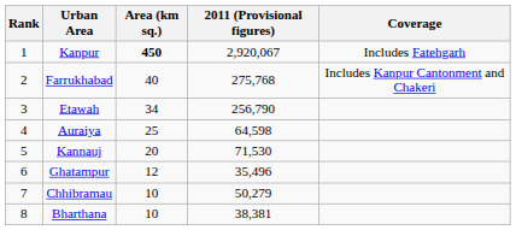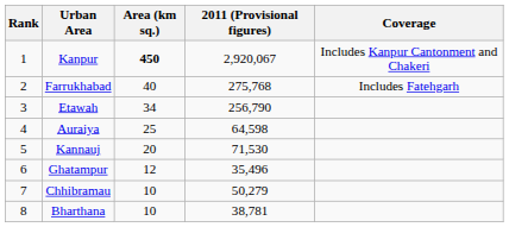 <table class="wikitable" style="text-align:center;">
 <tr>
 <th>Rank</th>
 <th>Urban Area</th>
 <th>Area (km sq.)</th>
 <th>2011 (Provisional figures)</th>
 <th>Coverage</th>
 </tr>
 <tr>
 <td>1</td>
 <td><a href='#'>Kanpur</a></td>
 <td><strong>450</strong></td>
 <td>2,920,067</td>
-<td>Includes <a href='#'>Fatehgarh</a></td>
+<td>Includes <a href='#'>Kanpur Cantonment</a> and <a href='#'>Chakeri</a></td>
 </tr>
 <tr>
 <td>2</td>
 <td><a href='#'>Farrukhabad</a></td>
 <td>40</td>
 <td>275,768</td>
-<td>Includes <a href='#'>Kanpur Cantonment</a> and <a href='#'>Chakeri</a></td>
+<td>Includes <a href='#'>Fatehgarh</a></td>
 </tr>
 <tr>
 <td>3</td>
 <td><a href='#'>Etawah</a></td>
 <td>34</td>
 <td>256,790</td>
 <td></td>
 </tr>
 <tr>
 <td>4</td>
 <td><a href='#'>Auraiya</a></td>
 <td>25</td>
 <td>64,598</td>
 <td></td>
 </tr>
 <tr>
 <td>5</td>
 <td><a href='#'>Kannauj</a></td>
 <td>20</td>
 <td>71,530</td>
 <td></td>
 </tr>
 <tr>
 <td>6</td>
 <td><a href='#'>Ghatampur </a></td>
 <td>12</td>
 <td>35,496</td>
 <td></td>
 </tr>
 <tr>
 <td>7</td>
 <td><a href='#'>Chhibramau</a></td>
 <td>10</td>
 <td>50,279</td>
 <td></td>
 </tr>
 <tr>
 <td>8</td>
 <td><a href='#'>Bharthana</a></td>
 <td>10</td>
-<td>38,381</td>
+<td>38,781</td>
 <td></td>
 </tr>
 </table>
